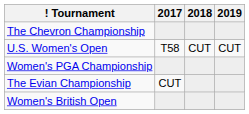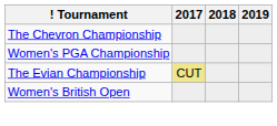 <table class="wikitable" style="font-size:95%;text-align:center;">
 <tr>
 <th>! Tournament</th>
 <th>2017</th>
 <th>2018</th>
 <th>2019</th>
 </tr>
 <tr>
 <td align=left><a href='#'>The Chevron Championship</a></td>
 <td style="background:#eeeeee;"></td>
 <td style="background:#eeeeee;"></td>
 <td style="background:#eeeeee;"></td>
 </tr>
 <tr>
-<td align=left><a href='#'>U.S. Women's Open</a></td>
-<td>T58</td>
-<td>CUT</td>
-<td>CUT</td>
-</tr>
-<tr>
 <td align=left><a href='#'>Women's PGA Championship</a></td>
 <td style="background:#eeeeee;"></td>
 <td style="background:#eeeeee;"></td>
 <td style="background:#eeeeee;"></td>
 </tr>
 <tr>
 <td align=left><a href='#'>The Evian Championship</a></td>
-<td>CUT</td>
+<td style="background: khaki;">CUT</td>
 <td style="background:#eeeeee;"></td>
 <td style="background:#eeeeee;"></td>
 </tr>
 <tr>
 <td align=left><a href='#'>Women's British Open</a></td>
 <td style="background:#eeeeee;"></td>
 <td style="background:#eeeeee;"></td>
 <td style="background:#eeeeee;"></td>
 </tr>
 </table>
